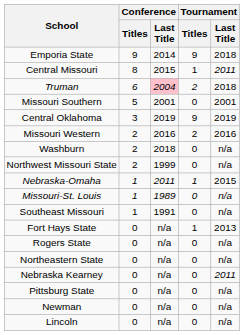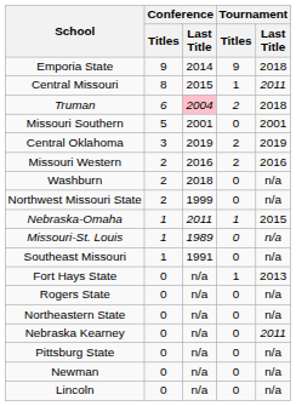 <table class="wikitable sortable" style="text-align:center">
 <tr>
 <th rowspan=2>School</th>
 <th colspan=2>Conference</th>
 <th colspan=2>Tournament</th>
 </tr>
 <tr>
 <th>Titles</th>
 <th>Last<br>Title</th>
 <th>Titles</th>
 <th>Last<br>Title</th>
 </tr>
 <tr>
 <td>Emporia State</td>
 <td>9</td>
 <td>2014</td>
 <td>9</td>
 <td>2018</td>
 </tr>
 <tr>
 <td>Central Missouri</td>
 <td>8</td>
 <td>2015</td>
 <td>1</td>
 <td><em>2011</em></td>
 </tr>
 <tr>
 <td><em>Truman</em></td>
 <td><em>6</em></td>
 <td style="background: pink;"><em>2004</em></td>
 <td><em>2</em></td>
 <td>2018</td>
 </tr>
 <tr>
 <td>Missouri Southern</td>
 <td>5</td>
 <td>2001</td>
 <td>0</td>
 <td>2001</td>
 </tr>
 <tr>
 <td>Central Oklahoma</td>
 <td>3</td>
 <td>2019</td>
-<td>9</td>
+<td>2</td>
 <td>2019</td>
 </tr>
 <tr>
 <td>Missouri Western</td>
 <td>2</td>
 <td>2016</td>
 <td>2</td>
 <td>2016</td>
 </tr>
 <tr>
 <td>Washburn</td>
 <td>2</td>
 <td>2018</td>
 <td>0</td>
 <td>n/a</td>
 </tr>
 <tr>
 <td>Northwest Missouri State</td>
 <td>2</td>
 <td>1999</td>
 <td>0</td>
 <td>n/a</td>
 </tr>
 <tr>
 <td><em>Nebraska-Omaha</em></td>
 <td><em>1</em></td>
 <td><em>2011</em></td>
 <td><em>1</em></td>
 <td>2015</td>
 </tr>
 <tr>
 <td><em>Missouri-St. Louis</em></td>
 <td><em>1</em></td>
 <td><em>1989</em></td>
 <td><em>0</em></td>
 <td><em>n/a</em></td>
 </tr>
 <tr>
 <td>Southeast Missouri</td>
 <td>1</td>
 <td>1991</td>
 <td>0</td>
 <td>n/a</td>
 </tr>
 <tr>
 <td>Fort Hays State</td>
 <td>0</td>
 <td>n/a</td>
 <td>1</td>
 <td>2013</td>
 </tr>
 <tr>
 <td>Rogers State</td>
 <td>0</td>
 <td>n/a</td>
 <td>0</td>
 <td>n/a</td>
 </tr>
 <tr>
 <td>Northeastern State</td>
 <td>0</td>
 <td>n/a</td>
 <td>0</td>
 <td>n/a</td>
 </tr>
 <tr>
 <td>Nebraska Kearney</td>
 <td>0</td>
 <td>n/a</td>
 <td>0</td>
 <td><em>2011</em></td>
 </tr>
 <tr>
 <td>Pittsburg State</td>
 <td>0</td>
 <td>n/a</td>
 <td>0</td>
 <td>n/a</td>
 </tr>
 <tr>
 <td>Newman</td>
 <td>0</td>
 <td>n/a</td>
 <td>0</td>
 <td>n/a</td>
 </tr>
 <tr>
 <td>Lincoln</td>
 <td>0</td>
 <td>n/a</td>
 <td>0</td>
 <td>n/a</td>
 </tr>
 </table>
